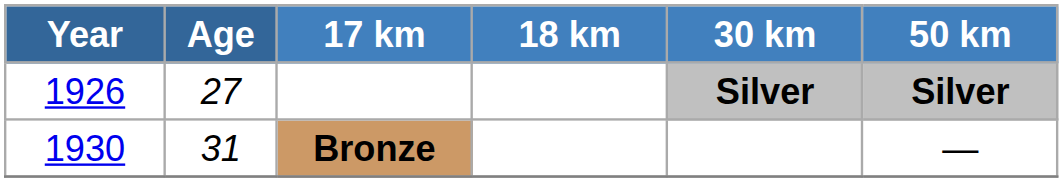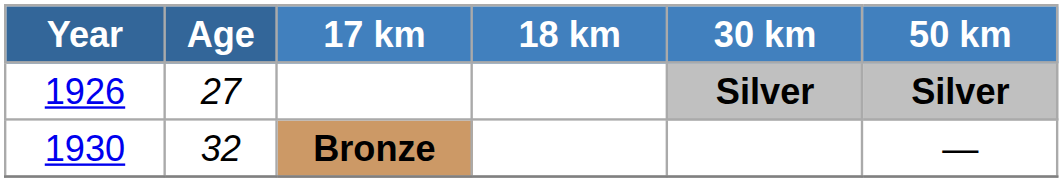 <table class="wikitable" style="font-size:95%; text-align:center; border:grey solid 1px; border-collapse:collapse; background:#ffffff;">
 <tr>
 <th style="background-color:#369; color:white; width:60px;"> Year </th>
 <th style="background-color:#369; color:white; width:40px;"> Age </th>
 <th style="background-color:#4180be; color:white; width:75px;"> 17 km </th>
 <th style="background-color:#4180be; color:white; width:75px;"> 18 km </th>
 <th style="background-color:#4180be; color:white; width:75px;"> 30 km </th>
 <th style="background-color:#4180be; color:white; width:75px;"> 50 km </th>
 </tr>
 <tr>
 <td><a href='#'>1926</a></td>
 <td><em>27</em></td>
 <td></td>
 <td></td>
 <td style="background:silver;"><strong>Silver</strong></td>
 <td style="background:silver;"><strong>Silver</strong></td>
 </tr>
 <tr>
 <td><a href='#'>1930</a></td>
-<td><em>31</em></td>
+<td><em>32</em></td>
 <td bgcolor="cc9966"><strong>Bronze</strong></td>
 <td></td>
 <td></td>
 <td>—</td>
 </tr>
 <tr>
 </tr>
 </table>
